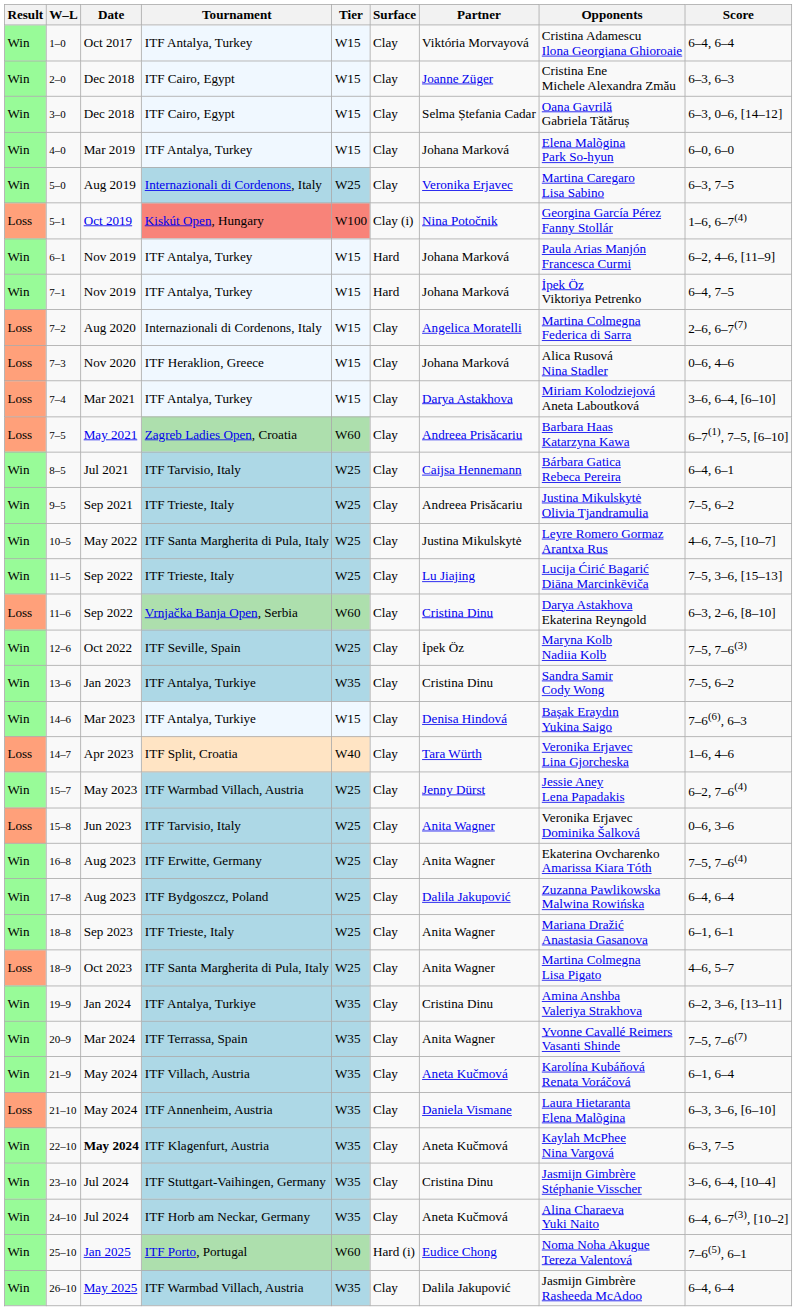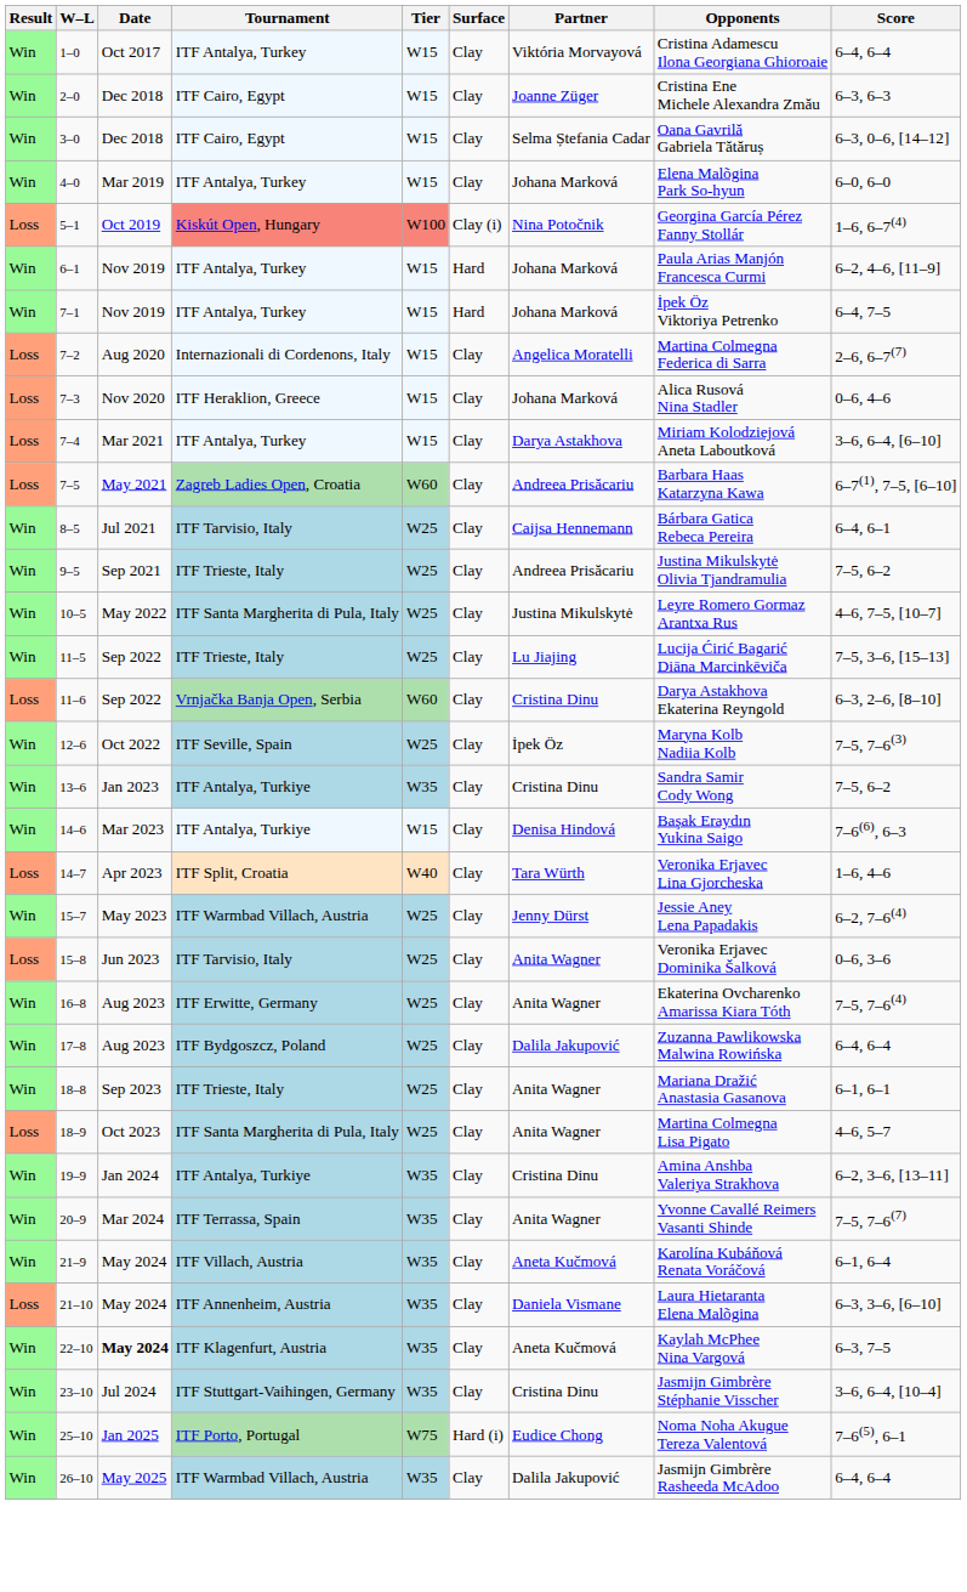 <table class="sortable wikitable">
 <tr>
 <th>Result</th>
 <th class="unsortable">W–L</th>
 <th>Date</th>
 <th>Tournament</th>
 <th>Tier</th>
 <th>Surface</th>
 <th>Partner</th>
 <th>Opponents</th>
 <th class="unsortable">Score</th>
 </tr>
 <tr>
 <td style="background:#98fb98;">Win</td>
 <td><small>1–0</small></td>
 <td>Oct 2017</td>
 <td style="background:#f0f8ff;">ITF Antalya, Turkey</td>
 <td style="background:#f0f8ff;">W15</td>
 <td>Clay</td>
 <td> Viktória Morvayová</td>
 <td> Cristina Adamescu <br>  <a href='#'>Ilona Georgiana Ghioroaie</a></td>
 <td>6–4, 6–4</td>
 </tr>
 <tr>
 <td style="background:#98fb98;">Win</td>
 <td><small>2–0</small></td>
 <td>Dec 2018</td>
 <td style="background:#f0f8ff;">ITF Cairo, Egypt</td>
 <td style="background:#f0f8ff;">W15</td>
 <td>Clay</td>
 <td> <a href='#'>Joanne Züger</a></td>
 <td> Cristina Ene <br>  Michele Alexandra Zmău</td>
 <td>6–3, 6–3</td>
 </tr>
 <tr>
 <td style="background:#98fb98;">Win</td>
 <td><small>3–0</small></td>
 <td>Dec 2018</td>
 <td style="background:#f0f8ff;">ITF Cairo, Egypt</td>
 <td style="background:#f0f8ff;">W15</td>
 <td>Clay</td>
 <td> Selma Ștefania Cadar</td>
 <td> <a href='#'>Oana Gavrilă</a> <br>  Gabriela Tătăruș</td>
 <td>6–3, 0–6, [14–12]</td>
 </tr>
 <tr>
 <td style="background:#98fb98;">Win</td>
 <td><small>4–0</small></td>
 <td>Mar 2019</td>
 <td style="background:#f0f8ff;">ITF Antalya, Turkey</td>
 <td style="background:#f0f8ff;">W15</td>
 <td>Clay</td>
 <td> Johana Marková</td>
 <td> <a href='#'>Elena Malõgina</a> <br>  <a href='#'>Park So-hyun</a></td>
 <td>6–0, 6–0</td>
-</tr>
-<tr>
-<td style="background:#98fb98;">Win</td>
-<td><small>5–0</small></td>
-<td>Aug 2019</td>
-<td style="background:lightblue;"><a href='#'>Internazionali di Cordenons</a>, Italy</td>
-<td style="background:lightblue;">W25</td>
-<td>Clay</td>
-<td> <a href='#'>Veronika Erjavec</a></td>
-<td> <a href='#'>Martina Caregaro</a> <br>  <a href='#'>Lisa Sabino</a></td>
-<td>6–3, 7–5</td>
 </tr>
 <tr>
 <td style="background:#ffa07a;">Loss</td>
 <td><small>5–1</small></td>
 <td><a href='#'>Oct 2019</a></td>
 <td style="background:#f88379;"><a href='#'>Kiskút Open</a>, Hungary</td>
 <td style="background:#f88379;">W100</td>
 <td>Clay (i)</td>
 <td> <a href='#'>Nina Potočnik</a></td>
 <td> <a href='#'>Georgina García Pérez</a> <br>  <a href='#'>Fanny Stollár</a></td>
 <td>1–6, 6–7<sup>(4)</sup></td>
 </tr>
 <tr>
 <td style="background:#98fb98;">Win</td>
 <td><small>6–1</small></td>
 <td>Nov 2019</td>
 <td style="background:#f0f8ff;">ITF Antalya, Turkey</td>
 <td style="background:#f0f8ff;">W15</td>
 <td>Hard</td>
 <td> Johana Marková</td>
 <td> <a href='#'>Paula Arias Manjón</a> <br>  <a href='#'>Francesca Curmi</a></td>
 <td>6–2, 4–6, [11–9]</td>
 </tr>
 <tr>
 <td style="background:#98fb98;">Win</td>
 <td><small>7–1</small></td>
 <td>Nov 2019</td>
 <td style="background:#f0f8ff;">ITF Antalya, Turkey</td>
 <td style="background:#f0f8ff;">W15</td>
 <td>Hard</td>
 <td> Johana Marková</td>
 <td> <a href='#'>İpek Öz</a> <br>  Viktoriya Petrenko</td>
 <td>6–4, 7–5</td>
 </tr>
 <tr>
 <td style="background:#ffa07a;">Loss</td>
 <td><small>7–2</small></td>
 <td>Aug 2020</td>
 <td style="background:#f0f8ff;">Internazionali di Cordenons, Italy</td>
 <td style="background:#f0f8ff;">W15</td>
 <td>Clay</td>
 <td> <a href='#'>Angelica Moratelli</a></td>
 <td> <a href='#'>Martina Colmegna</a> <br>  <a href='#'>Federica di Sarra</a></td>
 <td>2–6, 6–7<sup>(7)</sup></td>
 </tr>
 <tr>
 <td style="background:#ffa07a;">Loss</td>
 <td><small>7–3</small></td>
 <td>Nov 2020</td>
 <td style="background:#f0f8ff;">ITF Heraklion, Greece</td>
 <td style="background:#f0f8ff;">W15</td>
 <td>Clay</td>
 <td> Johana Marková</td>
 <td> Alica Rusová <br>  <a href='#'>Nina Stadler</a></td>
 <td>0–6, 4–6</td>
 </tr>
 <tr>
 <td style="background:#ffa07a;">Loss</td>
 <td><small>7–4</small></td>
 <td>Mar 2021</td>
 <td style="background:#f0f8ff;">ITF Antalya, Turkey</td>
 <td style="background:#f0f8ff;">W15</td>
 <td>Clay</td>
 <td> <a href='#'>Darya Astakhova</a></td>
 <td> <a href='#'>Miriam Kolodziejová</a> <br>  Aneta Laboutková</td>
 <td>3–6, 6–4, [6–10]</td>
 </tr>
 <tr>
 <td style="background:#ffa07a;">Loss</td>
 <td><small>7–5</small></td>
 <td><a href='#'>May 2021</a></td>
 <td style="background:#addfad;"><a href='#'>Zagreb Ladies Open</a>, Croatia</td>
 <td style="background:#addfad;">W60</td>
 <td>Clay</td>
 <td> <a href='#'>Andreea Prisăcariu</a></td>
 <td> <a href='#'>Barbara Haas</a> <br>  <a href='#'>Katarzyna Kawa</a></td>
 <td>6–7<sup>(1)</sup>, 7–5, [6–10]</td>
 </tr>
 <tr>
 <td style="background:#98fb98;">Win</td>
 <td><small>8–5</small></td>
 <td>Jul 2021</td>
 <td style="background:lightblue;">ITF Tarvisio, Italy</td>
 <td style="background:lightblue;">W25</td>
 <td>Clay</td>
 <td> <a href='#'>Caijsa Hennemann</a></td>
 <td> <a href='#'>Bárbara Gatica</a> <br>  <a href='#'>Rebeca Pereira</a></td>
 <td>6–4, 6–1</td>
 </tr>
 <tr>
 <td style="background:#98fb98;">Win</td>
 <td><small>9–5</small></td>
 <td>Sep 2021</td>
 <td style="background:lightblue;">ITF Trieste, Italy</td>
 <td style="background:lightblue;">W25</td>
 <td>Clay</td>
 <td> Andreea Prisăcariu</td>
 <td> <a href='#'>Justina Mikulskytė</a> <br>  <a href='#'>Olivia Tjandramulia</a></td>
 <td>7–5, 6–2</td>
 </tr>
 <tr>
 <td style="background:#98fb98;">Win</td>
 <td><small>10–5</small></td>
 <td>May 2022</td>
 <td style="background:lightblue;">ITF Santa Margherita di Pula, Italy</td>
 <td style="background:lightblue;">W25</td>
 <td>Clay</td>
 <td> Justina Mikulskytė</td>
 <td> <a href='#'>Leyre Romero Gormaz</a> <br>  <a href='#'>Arantxa Rus</a></td>
 <td>4–6, 7–5, [10–7]</td>
 </tr>
 <tr>
 <td style="background:#98fb98;">Win</td>
 <td><small>11–5</small></td>
 <td>Sep 2022</td>
 <td style="background:lightblue;">ITF Trieste, Italy</td>
 <td style="background:lightblue;">W25</td>
 <td>Clay</td>
 <td> <a href='#'>Lu Jiajing</a></td>
 <td> <a href='#'>Lucija Ćirić Bagarić</a> <br>  <a href='#'>Diāna Marcinkēviča</a></td>
 <td>7–5, 3–6, [15–13]</td>
 </tr>
 <tr>
 <td style="background:#ffa07a;">Loss</td>
 <td><small>11–6</small></td>
 <td>Sep 2022</td>
 <td style="background:#addfad;"><a href='#'>Vrnjačka Banja Open</a>, Serbia</td>
 <td style="background:#addfad;">W60</td>
 <td>Clay</td>
 <td> <a href='#'>Cristina Dinu</a></td>
 <td> <a href='#'>Darya Astakhova</a> <br>  Ekaterina Reyngold</td>
 <td>6–3, 2–6, [8–10]</td>
 </tr>
 <tr>
 <td bgcolor=98FB98>Win</td>
 <td><small>12–6</small></td>
 <td>Oct 2022</td>
 <td style="background:lightblue;">ITF Seville, Spain</td>
 <td style="background:lightblue;">W25</td>
 <td>Clay</td>
 <td> İpek Öz</td>
 <td> <a href='#'>Maryna Kolb</a> <br>  <a href='#'>Nadiia Kolb</a></td>
 <td>7–5, 7–6<sup>(3)</sup></td>
 </tr>
 <tr>
 <td bgcolor=98FB98>Win</td>
 <td><small>13–6</small></td>
 <td>Jan 2023</td>
 <td style="background:lightblue;">ITF Antalya, Turkiye</td>
 <td style="background:lightblue;">W35</td>
 <td>Clay</td>
 <td> Cristina Dinu</td>
 <td> <a href='#'>Sandra Samir</a> <br>  <a href='#'>Cody Wong</a></td>
 <td>7–5, 6–2</td>
 </tr>
 <tr>
 <td bgcolor=98FB98>Win</td>
 <td><small>14–6</small></td>
 <td>Mar 2023</td>
 <td style="background:#f0f8ff;">ITF Antalya, Turkiye</td>
 <td style="background:#f0f8ff;">W15</td>
 <td>Clay</td>
 <td> <a href='#'>Denisa Hindová</a></td>
 <td> <a href='#'>Başak Eraydın</a> <br>  <a href='#'>Yukina Saigo</a></td>
 <td>7–6<sup>(6)</sup>, 6–3</td>
 </tr>
 <tr>
 <td style="background:#ffa07a;">Loss</td>
 <td><small>14–7</small></td>
 <td>Apr 2023</td>
 <td style="background:#ffe4c4;">ITF Split, Croatia</td>
 <td style="background:#ffe4c4;">W40</td>
 <td>Clay</td>
 <td> <a href='#'>Tara Würth</a></td>
 <td> <a href='#'>Veronika Erjavec</a> <br>  <a href='#'>Lina Gjorcheska</a></td>
 <td>1–6, 4–6</td>
 </tr>
 <tr>
 <td bgcolor=98FB98>Win</td>
 <td><small>15–7</small></td>
 <td>May 2023</td>
 <td style="background:lightblue;">ITF Warmbad Villach, Austria</td>
 <td style="background:lightblue;">W25</td>
 <td>Clay</td>
 <td> <a href='#'>Jenny Dürst</a></td>
 <td> <a href='#'>Jessie Aney</a> <br>  <a href='#'>Lena Papadakis</a></td>
 <td>6–2, 7–6<sup>(4)</sup></td>
 </tr>
 <tr>
 <td style="background:#ffa07a;">Loss</td>
 <td><small>15–8</small></td>
 <td>Jun 2023</td>
 <td style="background:lightblue;">ITF Tarvisio, Italy</td>
 <td style="background:lightblue;">W25</td>
 <td>Clay</td>
 <td> <a href='#'>Anita Wagner</a></td>
 <td> Veronika Erjavec <br>  <a href='#'>Dominika Šalková</a></td>
 <td>0–6, 3–6</td>
 </tr>
 <tr>
 <td style="background:#98fb98;">Win</td>
 <td><small>16–8</small></td>
 <td>Aug 2023</td>
 <td style="background:lightblue;">ITF Erwitte, Germany</td>
 <td style="background:lightblue;">W25</td>
 <td>Clay</td>
 <td> Anita Wagner</td>
 <td> Ekaterina Ovcharenko <br>  <a href='#'>Amarissa Kiara Tóth</a></td>
 <td>7–5, 7–6<sup>(4)</sup></td>
 </tr>
 <tr>
 <td style="background:#98fb98;">Win</td>
 <td><small>17–8</small></td>
 <td>Aug 2023</td>
 <td style="background:lightblue;">ITF Bydgoszcz, Poland</td>
 <td style="background:lightblue;">W25</td>
 <td>Clay</td>
 <td> <a href='#'>Dalila Jakupović</a></td>
 <td> <a href='#'>Zuzanna Pawlikowska</a> <br>  <a href='#'>Malwina Rowińska</a></td>
 <td>6–4, 6–4</td>
 </tr>
 <tr>
 <td style="background:#98fb98;">Win</td>
 <td><small>18–8</small></td>
 <td>Sep 2023</td>
 <td style="background:lightblue;">ITF Trieste, Italy</td>
 <td style="background:lightblue;">W25</td>
 <td>Clay</td>
 <td> Anita Wagner</td>
 <td> <a href='#'>Mariana Dražić</a> <br>  <a href='#'>Anastasia Gasanova</a></td>
 <td>6–1, 6–1</td>
 </tr>
 <tr>
 <td style="background:#ffa07a;">Loss</td>
 <td><small>18–9</small></td>
 <td>Oct 2023</td>
 <td style="background:lightblue;">ITF Santa Margherita di Pula, Italy</td>
 <td style="background:lightblue;">W25</td>
 <td>Clay</td>
 <td> Anita Wagner</td>
 <td> <a href='#'>Martina Colmegna</a> <br>  <a href='#'>Lisa Pigato</a></td>
 <td>4–6, 5–7</td>
 </tr>
 <tr>
 <td style="background:#98fb98;">Win</td>
 <td><small>19–9</small></td>
 <td>Jan 2024</td>
 <td style="background:lightblue;">ITF Antalya, Turkiye</td>
 <td style="background:lightblue;">W35</td>
 <td>Clay</td>
 <td> Cristina Dinu</td>
 <td> <a href='#'>Amina Anshba</a> <br>  <a href='#'>Valeriya Strakhova</a></td>
 <td>6–2, 3–6, [13–11]</td>
 </tr>
 <tr>
 <td style="background:#98fb98;">Win</td>
 <td><small>20–9</small></td>
 <td>Mar 2024</td>
 <td style="background:lightblue;">ITF Terrassa, Spain</td>
 <td style="background:lightblue;">W35</td>
 <td>Clay</td>
 <td> Anita Wagner</td>
 <td> <a href='#'>Yvonne Cavallé Reimers</a> <br>  <a href='#'>Vasanti Shinde</a></td>
 <td>7–5, 7–6<sup>(7)</sup></td>
 </tr>
 <tr>
 <td style="background:#98fb98;">Win</td>
 <td><small>21–9</small></td>
 <td>May 2024</td>
 <td style="background:lightblue;">ITF Villach, Austria</td>
 <td style="background:lightblue;">W35</td>
 <td>Clay</td>
 <td> <a href='#'>Aneta Kučmová</a></td>
 <td> <a href='#'>Karolína Kubáňová</a> <br>  <a href='#'>Renata Voráčová</a></td>
 <td>6–1, 6–4</td>
 </tr>
 <tr>
 <td style="background:#ffa07a;">Loss</td>
 <td><small>21–10</small></td>
 <td>May 2024</td>
 <td style="background:lightblue;">ITF Annenheim, Austria</td>
 <td style="background:lightblue;">W35</td>
 <td>Clay</td>
 <td> <a href='#'>Daniela Vismane</a></td>
 <td> <a href='#'>Laura Hietaranta</a> <br>  <a href='#'>Elena Malõgina</a></td>
 <td>6–3, 3–6, [6–10]</td>
 </tr>
 <tr>
 <td style="background:#98fb98;">Win</td>
 <td><small>22–10</small></td>
 <td><strong>May 2024</strong></td>
 <td style="background:lightblue;">ITF Klagenfurt, Austria</td>
 <td style="background:lightblue;">W35</td>
 <td>Clay</td>
 <td> Aneta Kučmová</td>
 <td> <a href='#'>Kaylah McPhee</a> <br>  <a href='#'>Nina Vargová</a></td>
 <td>6–3, 7–5</td>
 </tr>
 <tr>
 <td style="background:#98fb98;">Win</td>
 <td><small>23–10</small></td>
 <td>Jul 2024</td>
 <td style="background:lightblue;">ITF Stuttgart-Vaihingen, Germany</td>
 <td style="background:lightblue;">W35</td>
 <td>Clay</td>
 <td> Cristina Dinu</td>
 <td> <a href='#'>Jasmijn Gimbrère</a> <br>  <a href='#'>Stéphanie Visscher</a></td>
 <td>3–6, 6–4, [10–4]</td>
 </tr>
 <tr>
 <td style="background:#98fb98;">Win</td>
-<td><small>24–10</small></td>
-<td>Jul 2024</td>
-<td style="background:lightblue;">ITF Horb am Neckar, Germany</td>
-<td style="background:lightblue;">W35</td>
-<td>Clay</td>
-<td> Aneta Kučmová</td>
-<td> <a href='#'>Alina Charaeva</a> <br>  <a href='#'>Yuki Naito</a></td>
-<td>6–4, 6–7<sup>(3)</sup>, [10–2]</td>
-</tr>
-<tr>
-<td style="background:#98fb98;">Win</td>
 <td><small>25–10</small></td>
 <td><a href='#'>Jan 2025</a></td>
 <td style="background:#addfad;"><a href='#'>ITF Porto</a>, Portugal</td>
-<td style="background:#addfad;">W60</td>
+<td style="background:#addfad;">W75</td>
 <td>Hard (i)</td>
 <td> <a href='#'>Eudice Chong</a></td>
 <td> <a href='#'>Noma Noha Akugue</a> <br>  <a href='#'>Tereza Valentová</a></td>
 <td>7–6<sup>(5)</sup>, 6–1</td>
 </tr>
 <tr>
 <td style="background:#98fb98;">Win</td>
 <td><small>26–10</small></td>
 <td><a href='#'>May 2025</a></td>
 <td style="background:lightblue;">ITF Warmbad Villach, Austria</td>
 <td style="background:lightblue;">W35</td>
 <td>Clay</td>
 <td> Dalila Jakupović</td>
 <td> Jasmijn Gimbrère <br> <a href='#'>Rasheeda McAdoo</a></td>
 <td>6–4, 6–4</td>
 </tr>
 </table>
